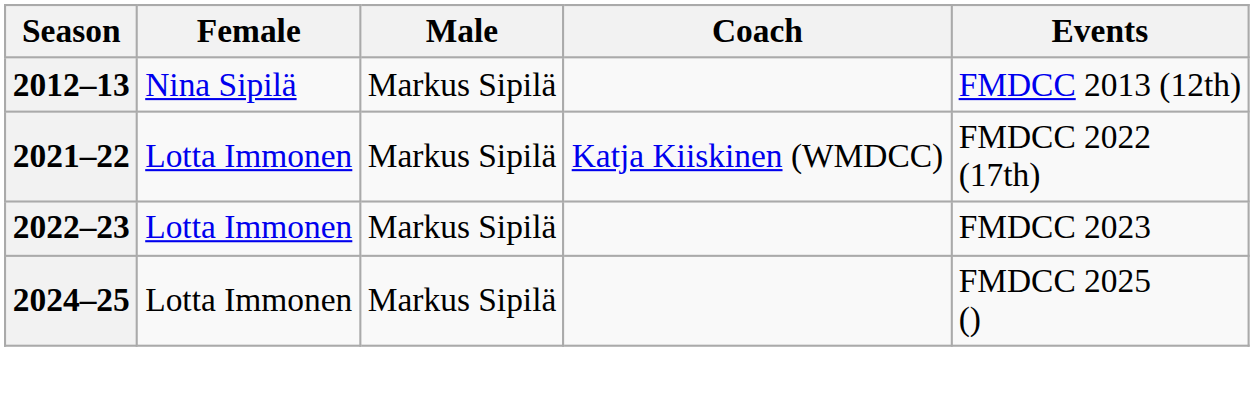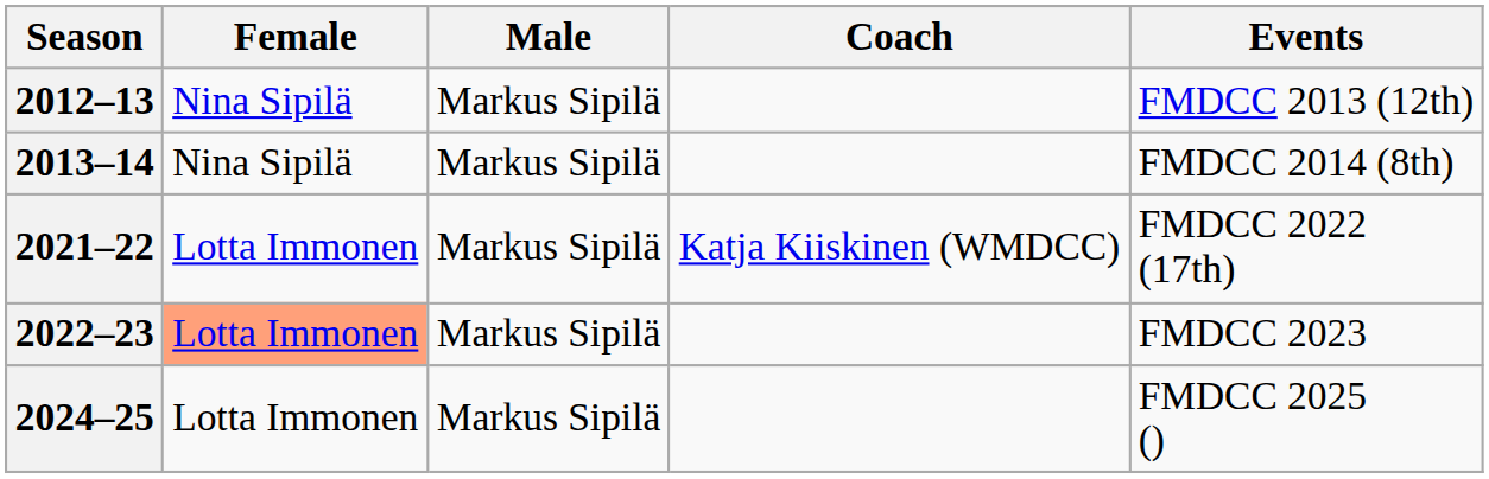 <table class="wikitable">
 <tr>
 <th scope="col">Season</th>
 <th scope="col">Female</th>
 <th scope="col">Male</th>
 <th scope="col">Coach</th>
 <th scope="col">Events</th>
 </tr>
 <tr>
 <th scope="row">2012–13</th>
 <td><a href='#'>Nina Sipilä</a></td>
 <td>Markus Sipilä</td>
 <td></td>
 <td><a href='#'>FMDCC</a> 2013 (12th)</td>
 </tr>
 <tr>
+<th scope="row">2013–14</th>
+<td>Nina Sipilä</td>
+<td>Markus Sipilä</td>
+<td></td>
+<td>FMDCC 2014 (8th)</td>
+</tr>
+<tr>
 <th scope="row">2021–22</th>
 <td><a href='#'>Lotta Immonen</a></td>
 <td>Markus Sipilä</td>
 <td><a href='#'>Katja Kiiskinen</a> (WMDCC)</td>
 <td>FMDCC 2022 <br> (17th)</td>
 </tr>
 <tr>
 <th scope="row">2022–23</th>
-<td><a href='#'>Lotta Immonen</a></td>
+<td style="background: lightsalmon;"><a href='#'>Lotta Immonen</a></td>
 <td>Markus Sipilä</td>
 <td></td>
 <td>FMDCC 2023 </td>
 </tr>
 <tr>
 <th scope="row">2024–25</th>
 <td>Lotta Immonen</td>
 <td>Markus Sipilä</td>
 <td></td>
 <td>FMDCC 2025  <br>  ()</td>
 </tr>
 </table>
